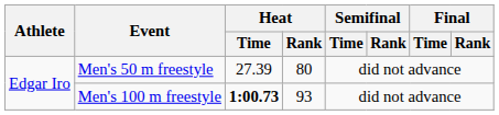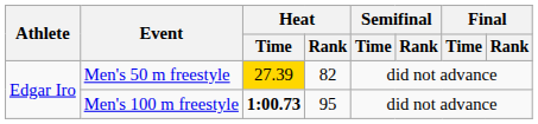 <table class=wikitable style="font-size:90%; text-align:center">
 <tr>
 <th rowspan="2">Athlete</th>
 <th rowspan="2">Event</th>
 <th colspan="2">Heat</th>
 <th colspan="2">Semifinal</th>
 <th colspan="2">Final</th>
 </tr>
 <tr style="font-size:95%">
 <th>Time</th>
 <th>Rank</th>
 <th>Time</th>
 <th>Rank</th>
 <th>Time</th>
 <th>Rank</th>
 </tr>
 <tr>
 <td align=left rowspan=2><a href='#'>Edgar Iro</a></td>
 <td align=left><a href='#'>Men's 50 m freestyle</a></td>
-<td>27.39</td>
-<td>80</td>
+<td style="background: gold;">27.39</td>
+<td>82</td>
 <td colspan=4>did not advance</td>
 </tr>
 <tr>
 <td align=left><a href='#'>Men's 100 m freestyle</a></td>
 <td><strong>1:00.73</strong></td>
-<td>93</td>
+<td>95</td>
 <td colspan=4>did not advance</td>
 </tr>
 </table>
